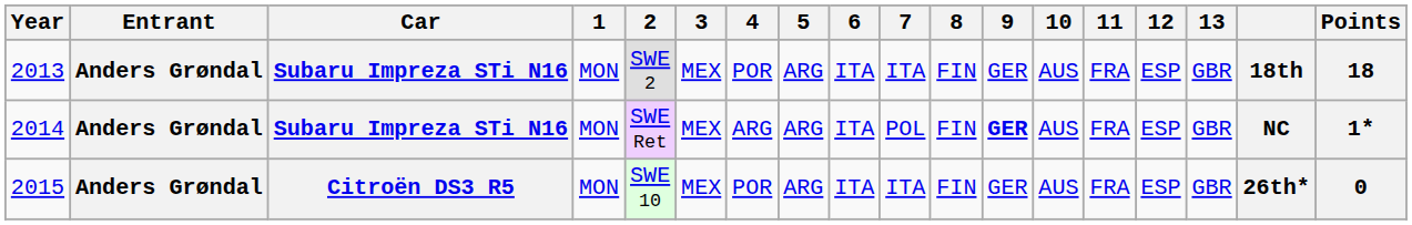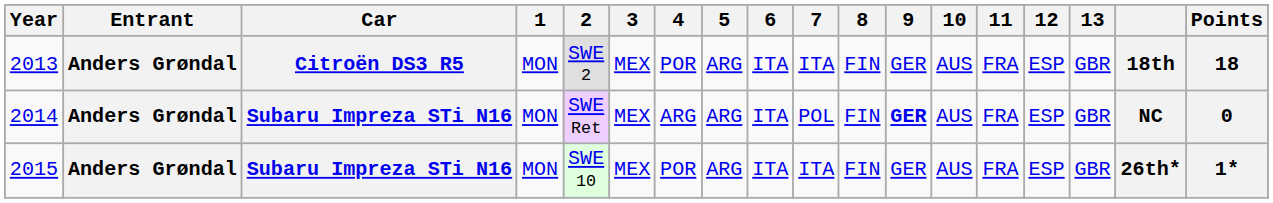 <table class="wikitable" style="text-align:center; font-size:85%">
 <tr>
 <th>Year</th>
 <th>Entrant</th>
 <th>Car</th>
 <th>1</th>
 <th>2</th>
 <th>3</th>
 <th>4</th>
 <th>5</th>
 <th>6</th>
 <th>7</th>
 <th>8</th>
 <th>9</th>
 <th>10</th>
 <th>11</th>
 <th>12</th>
 <th>13</th>
 <th></th>
 <th>Points</th>
 </tr>
 <tr>
 <td><a href='#'>2013</a></td>
 <th nowrap>Anders Grøndal</th>
-<th nowrap><a href='#'>Subaru Impreza STi N16</a></th>
+<th nowrap><a href='#'>Citroën DS3 R5</a></th>
 <td><a href='#'>MON</a></td>
 <td style="background:#DFDFDF;"><a href='#'>SWE</a><br><small>2</small></td>
 <td><a href='#'>MEX</a></td>
 <td><a href='#'>POR</a></td>
 <td><a href='#'>ARG</a></td>
 <td><a href='#'>ITA</a></td>
 <td><a href='#'>ITA</a></td>
 <td><a href='#'>FIN</a></td>
 <td><a href='#'>GER</a></td>
 <td><a href='#'>AUS</a></td>
 <td><a href='#'>FRA</a></td>
 <td><a href='#'>ESP</a></td>
 <td><a href='#'>GBR</a></td>
 <th>18th</th>
 <th>18</th>
 </tr>
 <tr>
 <td><a href='#'>2014</a></td>
 <th nowrap>Anders Grøndal</th>
 <th nowrap><a href='#'>Subaru Impreza STi N16</a></th>
 <td><a href='#'>MON</a></td>
 <td style="background:#EFCFFF;"><a href='#'>SWE</a><br><small>Ret</small></td>
 <td><a href='#'>MEX</a></td>
 <td><a href='#'>ARG</a></td>
 <td><a href='#'>ARG</a></td>
 <td><a href='#'>ITA</a></td>
 <td><a href='#'>POL</a></td>
 <td><a href='#'>FIN</a></td>
 <td><strong><a href='#'>GER</a></strong></td>
 <td><a href='#'>AUS</a></td>
 <td><a href='#'>FRA</a></td>
 <td><a href='#'>ESP</a></td>
 <td><a href='#'>GBR</a></td>
 <th>NC</th>
-<th>1*</th>
+<th>0</th>
 </tr>
 <tr>
 <td><a href='#'>2015</a></td>
 <th nowrap>Anders Grøndal</th>
-<th nowrap><a href='#'>Citroën DS3 R5</a></th>
+<th nowrap><a href='#'>Subaru Impreza STi N16</a></th>
 <td><a href='#'>MON</a></td>
 <td style="background:#DFFFDF;"><a href='#'>SWE</a><br><small>10</small></td>
 <td><a href='#'>MEX</a></td>
 <td><a href='#'>POR</a></td>
 <td><a href='#'>ARG</a></td>
 <td><a href='#'>ITA</a></td>
 <td><a href='#'>ITA</a></td>
 <td><a href='#'>FIN</a></td>
 <td><a href='#'>GER</a></td>
 <td><a href='#'>AUS</a></td>
 <td><a href='#'>FRA</a></td>
 <td><a href='#'>ESP</a></td>
 <td><a href='#'>GBR</a></td>
 <th>26th*</th>
-<th>0</th>
+<th>1*</th>
 </tr>
 </table>
